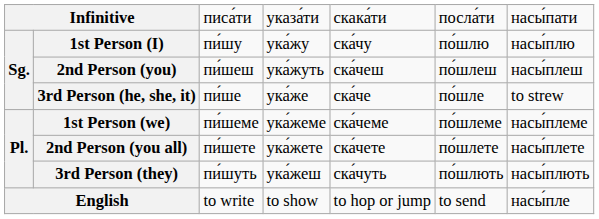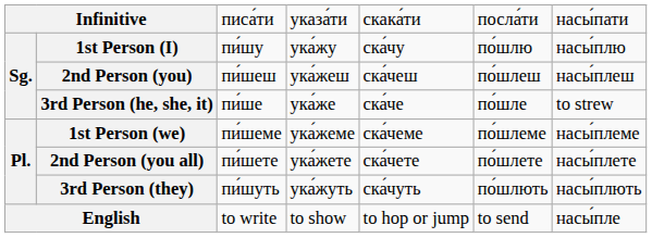 <table class=wikitable>
 <tr>
 <th colspan="2">Infinitive</th>
 <td>писа́ти</td>
 <td>указа́ти</td>
 <td>скака́ти</td>
 <td>посла́ти</td>
 <td>насы́пати</td>
 </tr>
 <tr>
 <th rowspan="3">Sg.</th>
 <th>1st Person (I)</th>
 <td>пи́шу</td>
 <td>ука́жу</td>
 <td>ска́чу</td>
 <td>по́шлю</td>
 <td>насы́плю</td>
 </tr>
 <tr>
 <th>2nd Person (you)</th>
 <td>пи́шеш</td>
-<td>ука́жуть</td>
+<td>ука́жеш</td>
 <td>ска́чеш</td>
 <td>по́шлеш</td>
 <td>насы́плеш</td>
 </tr>
 <tr>
 <th>3rd Person (he, she, it)</th>
 <td>пи́ше</td>
 <td>ука́же</td>
 <td>ска́че</td>
 <td>по́шле</td>
 <td>to strew</td>
 </tr>
 <tr>
 <th rowspan="3">Pl.</th>
 <th>1st Person (we)</th>
 <td>пи́шеме</td>
 <td>ука́жеме</td>
 <td>ска́чеме</td>
 <td>по́шлеме</td>
 <td>насы́племе</td>
 </tr>
 <tr>
 <th>2nd Person (you all)</th>
 <td>пи́шете</td>
 <td>ука́жете</td>
 <td>ска́чете</td>
 <td>по́шлете</td>
 <td>насы́плете</td>
 </tr>
 <tr>
 <th>3rd Person (they)</th>
 <td>пи́шуть</td>
-<td>ука́жеш</td>
+<td>ука́жуть</td>
 <td>ска́чуть</td>
 <td>по́шлють</td>
 <td>насы́плють</td>
 </tr>
 <tr>
 <th colspan="2">English</th>
 <td>to write</td>
 <td>to show</td>
 <td>to hop or jump</td>
 <td>to send</td>
 <td>насы́пле</td>
 </tr>
 </table>
